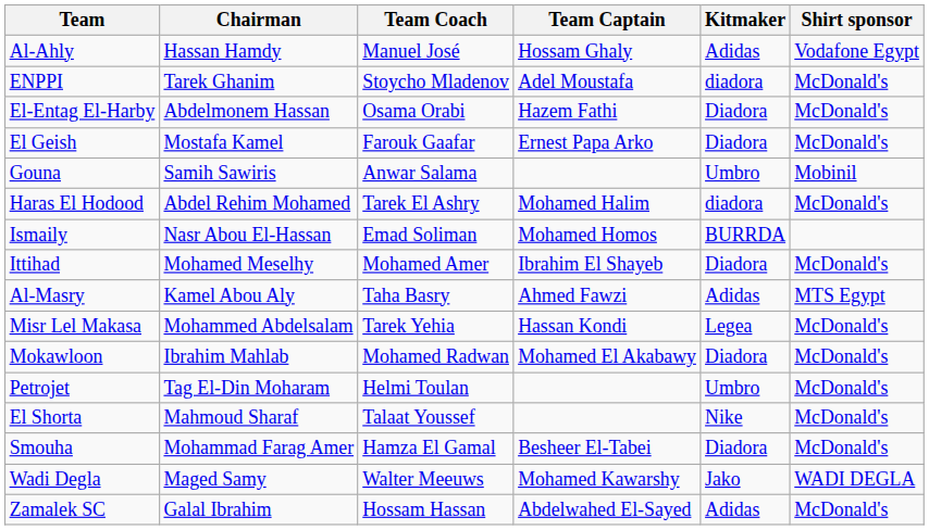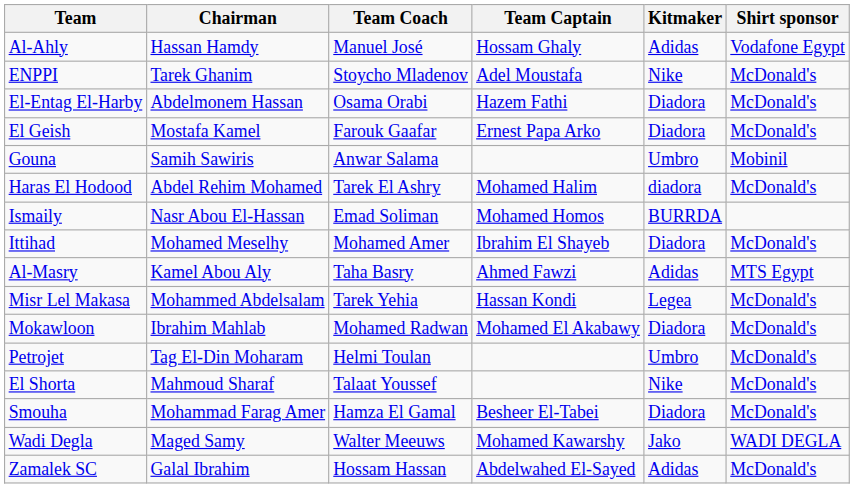 <table class="wikitable sortable">
 <tr>
 <th>Team</th>
 <th>Chairman</th>
 <th>Team Coach</th>
 <th>Team Captain</th>
 <th>Kitmaker</th>
 <th>Shirt sponsor</th>
 </tr>
 <tr>
 <td><a href='#'>Al-Ahly</a></td>
 <td> <a href='#'>Hassan Hamdy</a></td>
 <td> <a href='#'>Manuel José</a></td>
 <td> <a href='#'>Hossam Ghaly</a></td>
 <td><a href='#'>Adidas</a></td>
 <td><a href='#'>Vodafone Egypt</a></td>
 </tr>
 <tr>
 <td><a href='#'>ENPPI</a></td>
 <td> <a href='#'>Tarek Ghanim</a></td>
 <td> <a href='#'>Stoycho Mladenov</a></td>
 <td> <a href='#'>Adel Moustafa</a></td>
-<td><a href='#'>diadora</a></td>
+<td><a href='#'>Nike</a></td>
 <td><a href='#'>McDonald's</a></td>
 </tr>
 <tr>
 <td><a href='#'>El-Entag El-Harby</a></td>
 <td> <a href='#'>Abdelmonem Hassan</a></td>
 <td> <a href='#'>Osama Orabi</a></td>
 <td> <a href='#'>Hazem Fathi</a></td>
 <td><a href='#'>Diadora</a></td>
 <td><a href='#'>McDonald's</a></td>
 </tr>
 <tr>
 <td><a href='#'>El Geish</a></td>
 <td> <a href='#'>Mostafa Kamel</a></td>
 <td> <a href='#'>Farouk Gaafar</a></td>
 <td> <a href='#'>Ernest Papa Arko</a></td>
 <td><a href='#'>Diadora</a></td>
 <td><a href='#'>McDonald's</a></td>
 </tr>
 <tr>
 <td><a href='#'>Gouna</a></td>
 <td> <a href='#'>Samih Sawiris</a></td>
 <td> <a href='#'>Anwar Salama</a></td>
 <td></td>
 <td><a href='#'>Umbro</a></td>
 <td><a href='#'>Mobinil</a></td>
 </tr>
 <tr>
 <td><a href='#'>Haras El Hodood</a></td>
 <td> <a href='#'>Abdel Rehim Mohamed</a></td>
 <td> <a href='#'>Tarek El Ashry</a></td>
 <td> <a href='#'>Mohamed Halim</a></td>
 <td><a href='#'>diadora</a></td>
 <td><a href='#'>McDonald's</a></td>
 </tr>
 <tr>
 <td><a href='#'>Ismaily</a></td>
 <td> <a href='#'>Nasr Abou El-Hassan</a></td>
 <td> <a href='#'>Emad Soliman</a></td>
 <td> <a href='#'>Mohamed Homos</a></td>
 <td><a href='#'>BURRDA</a></td>
 <td></td>
 </tr>
 <tr>
 <td><a href='#'>Ittihad</a></td>
 <td> <a href='#'>Mohamed Meselhy</a></td>
 <td> <a href='#'>Mohamed Amer</a></td>
 <td> <a href='#'>Ibrahim El Shayeb</a></td>
 <td><a href='#'>Diadora</a></td>
 <td><a href='#'>McDonald's</a></td>
 </tr>
 <tr>
 <td><a href='#'>Al-Masry</a></td>
 <td> <a href='#'>Kamel Abou Aly</a></td>
 <td> <a href='#'>Taha Basry</a></td>
 <td> <a href='#'>Ahmed Fawzi</a></td>
 <td><a href='#'>Adidas</a></td>
 <td><a href='#'>MTS Egypt</a></td>
 </tr>
 <tr>
 <td><a href='#'>Misr Lel Makasa</a></td>
 <td> <a href='#'>Mohammed Abdelsalam</a></td>
 <td> <a href='#'>Tarek Yehia</a></td>
 <td> <a href='#'>Hassan Kondi</a></td>
 <td><a href='#'>Legea</a></td>
 <td><a href='#'>McDonald's</a></td>
 </tr>
 <tr>
 <td><a href='#'>Mokawloon</a></td>
 <td> <a href='#'>Ibrahim Mahlab</a></td>
 <td> <a href='#'>Mohamed Radwan</a></td>
 <td> <a href='#'>Mohamed El Akabawy</a></td>
 <td><a href='#'>Diadora</a></td>
 <td><a href='#'>McDonald's</a></td>
 </tr>
 <tr>
 <td><a href='#'>Petrojet</a></td>
 <td> <a href='#'>Tag El-Din Moharam</a></td>
 <td> <a href='#'>Helmi Toulan</a></td>
 <td></td>
 <td><a href='#'>Umbro</a></td>
 <td><a href='#'>McDonald's</a></td>
 </tr>
 <tr>
 <td><a href='#'>El Shorta</a></td>
 <td> <a href='#'>Mahmoud Sharaf</a></td>
 <td> <a href='#'>Talaat Youssef</a></td>
 <td></td>
 <td><a href='#'>Nike</a></td>
 <td><a href='#'>McDonald's</a></td>
 </tr>
 <tr>
 <td><a href='#'>Smouha</a></td>
 <td> <a href='#'>Mohammad Farag Amer</a></td>
 <td> <a href='#'>Hamza El Gamal</a></td>
 <td> <a href='#'>Besheer El-Tabei</a></td>
 <td><a href='#'>Diadora</a></td>
 <td><a href='#'>McDonald's</a></td>
 </tr>
 <tr>
 <td><a href='#'>Wadi Degla</a></td>
 <td> <a href='#'>Maged Samy</a></td>
 <td> <a href='#'>Walter Meeuws</a></td>
 <td> <a href='#'>Mohamed Kawarshy</a></td>
 <td><a href='#'>Jako</a></td>
 <td><a href='#'>WADI DEGLA</a></td>
 </tr>
 <tr>
 <td><a href='#'>Zamalek SC</a></td>
 <td> <a href='#'>Galal Ibrahim</a></td>
 <td> <a href='#'>Hossam Hassan</a></td>
 <td> <a href='#'>Abdelwahed El-Sayed</a></td>
 <td><a href='#'>Adidas</a></td>
 <td><a href='#'>McDonald's</a></td>
 </tr>
 </table>
